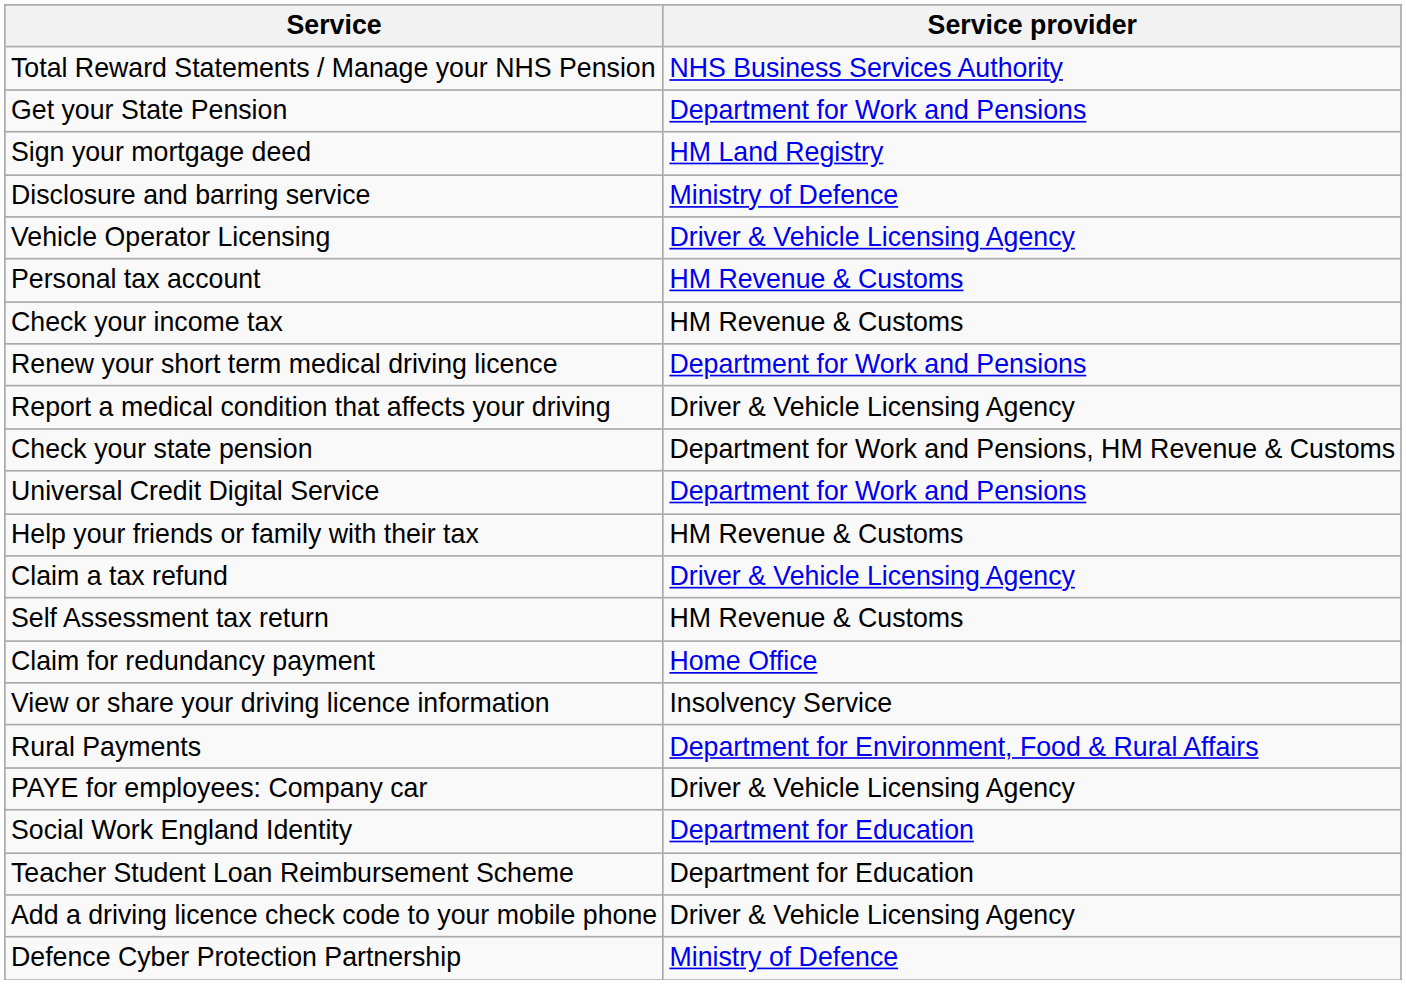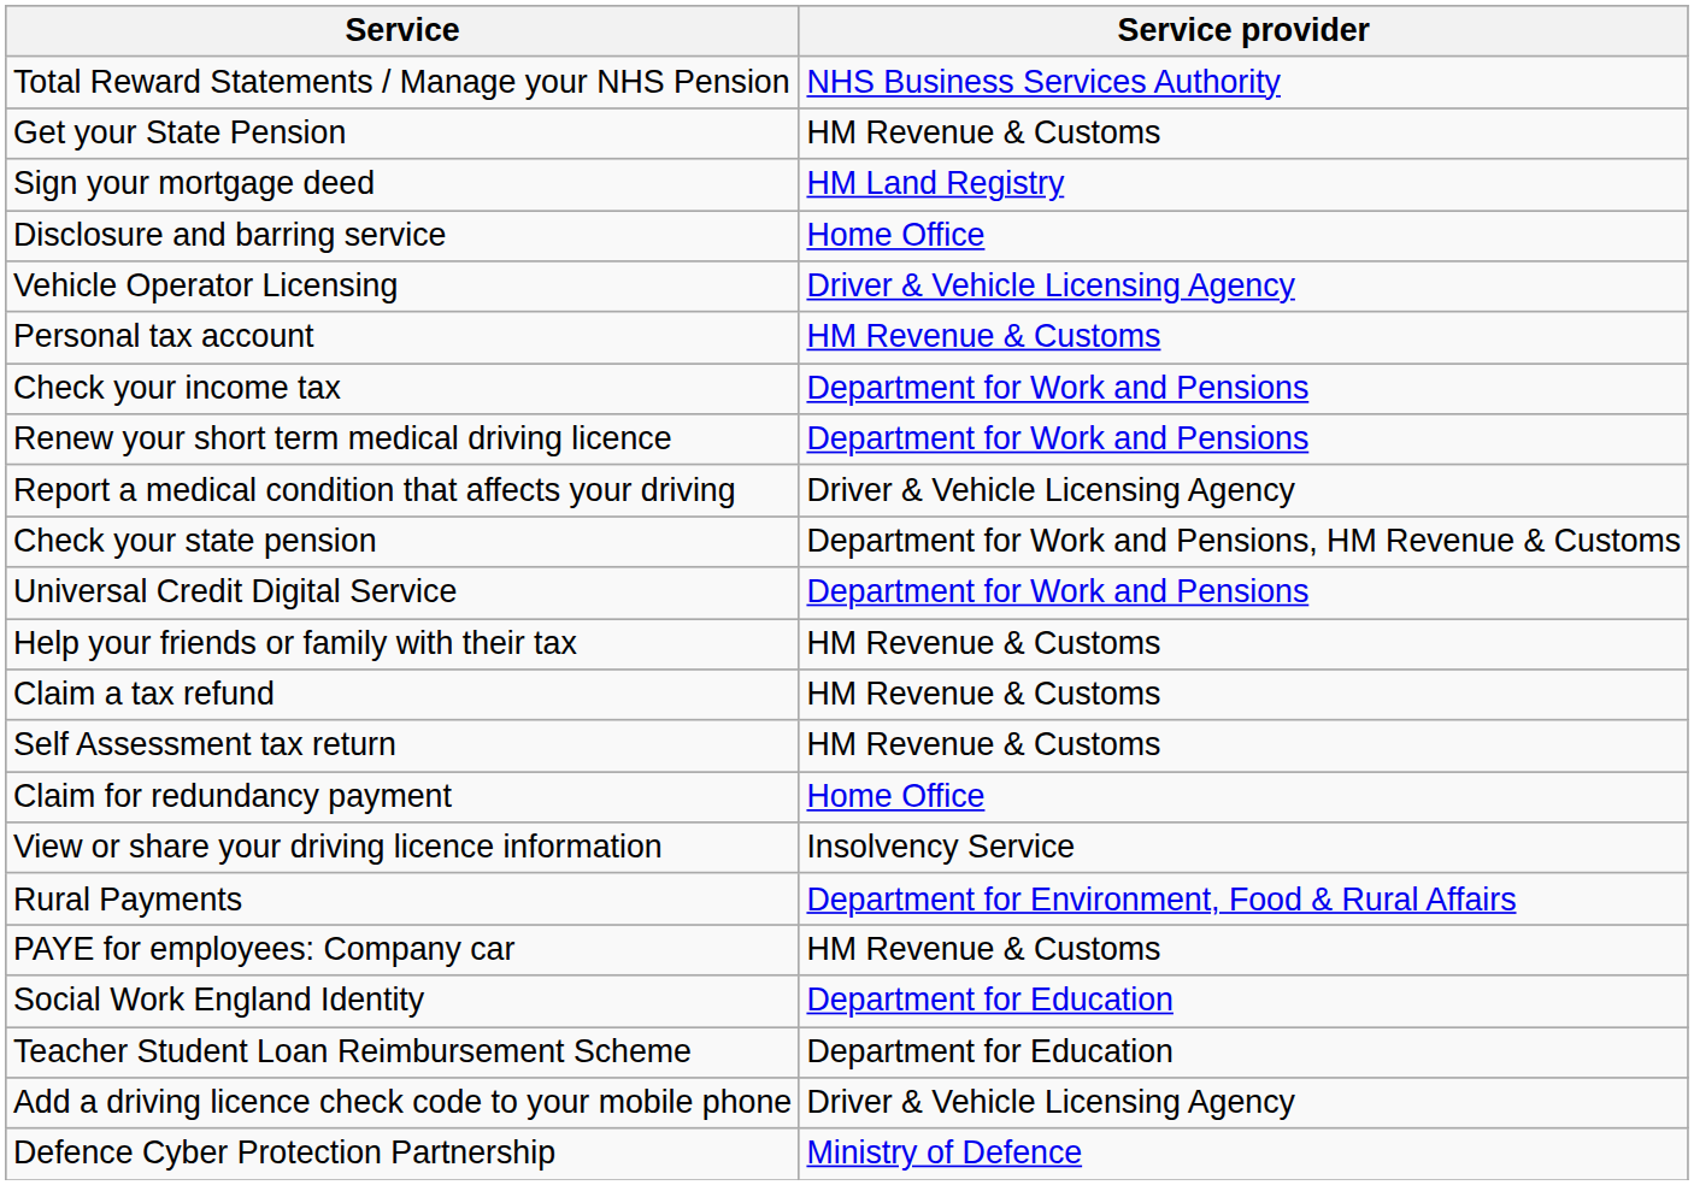 <table class="wikitable sortable">
 <tr>
 <th>Service</th>
 <th>Service provider</th>
 </tr>
 <tr>
 <td>Total Reward Statements / Manage your NHS Pension</td>
 <td><a href='#'>NHS Business Services Authority</a></td>
 </tr>
 <tr>
 <td>Get your State Pension</td>
-<td><a href='#'>Department for Work and Pensions</a></td>
+<td>HM Revenue & Customs</td>
 </tr>
 <tr>
 <td>Sign your mortgage deed</td>
 <td><a href='#'>HM Land Registry</a></td>
 </tr>
 <tr>
 <td>Disclosure and barring service</td>
-<td><a href='#'>Ministry of Defence</a></td>
+<td><a href='#'>Home Office</a></td>
 </tr>
 <tr>
 <td>Vehicle Operator Licensing</td>
 <td><a href='#'>Driver & Vehicle Licensing Agency</a></td>
 </tr>
 <tr>
 <td>Personal tax account</td>
 <td><a href='#'>HM Revenue & Customs</a></td>
 </tr>
 <tr>
 <td>Check your income tax</td>
-<td>HM Revenue & Customs</td>
+<td><a href='#'>Department for Work and Pensions</a></td>
 </tr>
 <tr>
 <td>Renew your short term medical driving licence</td>
 <td><a href='#'>Department for Work and Pensions</a></td>
 </tr>
 <tr>
 <td>Report a medical condition that affects your driving</td>
 <td>Driver & Vehicle Licensing Agency</td>
 </tr>
 <tr>
 <td>Check your state pension</td>
 <td>Department for Work and Pensions, HM Revenue & Customs</td>
 </tr>
 <tr>
 <td>Universal Credit Digital Service</td>
 <td><a href='#'>Department for Work and Pensions</a></td>
 </tr>
 <tr>
 <td>Help your friends or family with their tax</td>
 <td>HM Revenue & Customs</td>
 </tr>
 <tr>
 <td>Claim a tax refund</td>
-<td><a href='#'>Driver & Vehicle Licensing Agency</a></td>
+<td>HM Revenue & Customs</td>
 </tr>
 <tr>
 <td>Self Assessment tax return</td>
 <td>HM Revenue & Customs</td>
 </tr>
 <tr>
 <td>Claim for redundancy payment</td>
 <td><a href='#'>Home Office</a></td>
 </tr>
 <tr>
 <td>View or share your driving licence information</td>
 <td>Insolvency Service</td>
 </tr>
 <tr>
 <td>Rural Payments</td>
 <td><a href='#'>Department for Environment, Food & Rural Affairs</a></td>
 </tr>
 <tr>
 <td>PAYE for employees: Company car</td>
-<td>Driver & Vehicle Licensing Agency</td>
+<td>HM Revenue & Customs</td>
 </tr>
 <tr>
 <td>Social Work England Identity</td>
 <td><a href='#'>Department for Education</a></td>
 </tr>
 <tr>
 <td>Teacher Student Loan Reimbursement Scheme</td>
 <td>Department for Education</td>
 </tr>
 <tr>
 <td>Add a driving licence check code to your mobile phone</td>
 <td>Driver & Vehicle Licensing Agency</td>
 </tr>
 <tr>
 <td>Defence Cyber Protection Partnership</td>
 <td><a href='#'>Ministry of Defence</a></td>
 </tr>
 </table>
